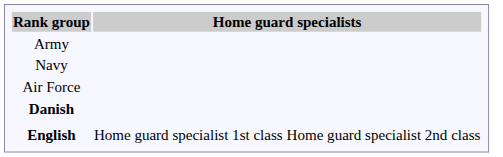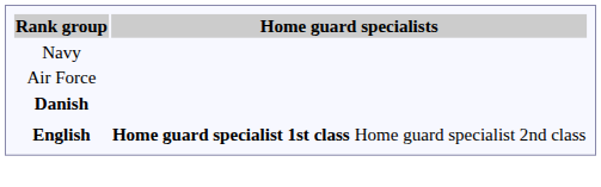 <table style="border:1px solid #8888aa; background-color:#f7f8ff; padding:5px; font-size:95%; margin: 0px 12px 12px 0px;">
 <tr style="background:#ccc;">
 <th>Rank group</th>
 <th colspan=2>Home guard specialists</th>
-</tr>
-<tr style="text-align:center;">
-<td>Army</td>
-<td></td>
-<td></td>
 </tr>
 <tr style="text-align:center;">
 <td>Navy</td>
 <td></td>
 <td></td>
 </tr>
 <tr style="text-align:center;">
 <td>Air Force</td>
 <td></td>
 <td></td>
 </tr>
 <tr style="text-align:center;">
 <td><strong>Danish</strong></td>
 <td></td>
 <td></td>
 </tr>
 <tr>
 <td colspan=3></td>
 </tr>
 <tr style="text-align:center;">
 <td><strong>English</strong></td>
-<td>Home guard specialist 1st class</td>
+<td><strong>Home guard specialist 1st class</strong></td>
 <td>Home guard specialist 2nd class</td>
 </tr>
 </table>
